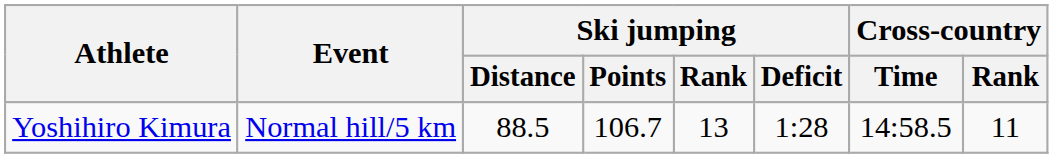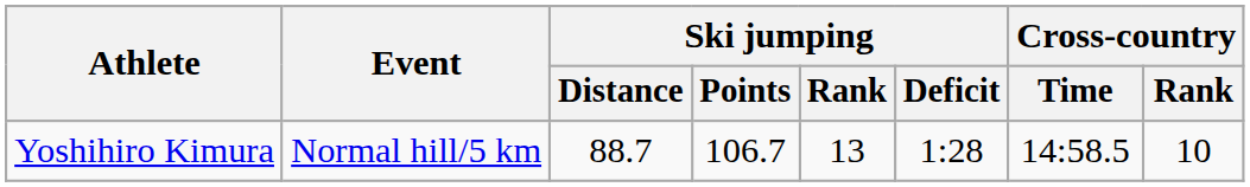 <table class="wikitable" style="font-size:90%">
 <tr>
 <th rowspan="2">Athlete</th>
 <th rowspan="2">Event</th>
 <th colspan="4">Ski jumping</th>
 <th colspan="2">Cross-country</th>
 </tr>
 <tr style="font-size:95%">
 <th>Distance</th>
 <th>Points</th>
 <th>Rank</th>
 <th>Deficit</th>
 <th>Time</th>
 <th>Rank</th>
 </tr>
 <tr align=center>
 <td align=left><a href='#'>Yoshihiro Kimura</a></td>
 <td align=left><a href='#'>Normal hill/5 km</a></td>
-<td>88.5</td>
+<td>88.7</td>
 <td>106.7</td>
 <td>13</td>
 <td>1:28</td>
 <td>14:58.5</td>
-<td>11</td>
+<td>10</td>
 </tr>
 </table>
